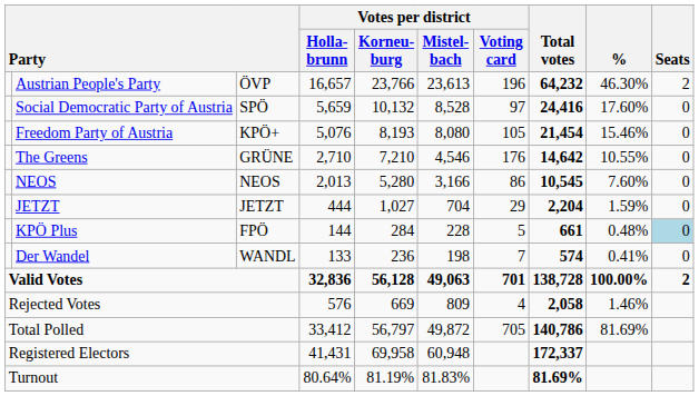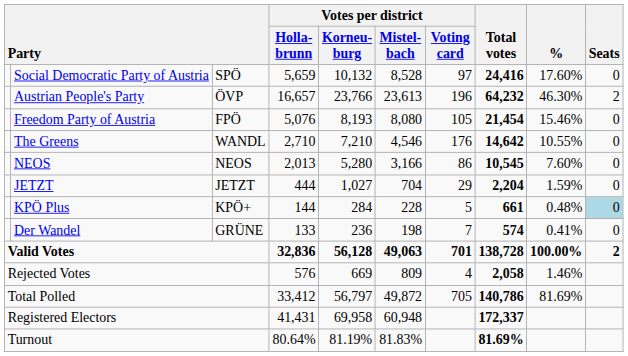 <table class="wikitable" border="1" style="text-align:right;">
 <tr>
 <th style="text-align:left;" valign=bottom rowspan=2 colspan=3>Party</th>
 <th colspan=4>Votes per district</th>
 <th align=center valign=bottom rowspan=2 width="50">Total<br>votes</th>
 <th align=center valign=bottom rowspan=2 width="50">%</th>
 <th align=center valign=bottom rowspan=2>Seats</th>
 </tr>
 <tr>
 <th align=center valign=bottom width="50"><a href='#'>Holla-<br>brunn</a></th>
 <th align=center valign=bottom width="50"><a href='#'>Korneu-<br>burg</a></th>
 <th align=center valign=bottom width="50"><a href='#'>Mistel-<br>bach</a></th>
 <th align=center valign=bottom width="50"><a href='#'>Voting<br>card</a></th>
 </tr>
 <tr>
 <td></td>
+<td align=left style="white-space: nowrap;"><a href='#'>Social Democratic Party of Austria</a></td>
+<td align=left>SPÖ</td>
+<td>5,659</td>
+<td>10,132</td>
+<td>8,528</td>
+<td>97</td>
+<td><strong>24,416</strong></td>
+<td>17.60%</td>
+<td>0</td>
+</tr>
+<tr>
+<td></td>
 <td align=left><a href='#'>Austrian People's Party</a></td>
 <td align=left>ÖVP</td>
 <td>16,657</td>
 <td>23,766</td>
 <td>23,613</td>
 <td>196</td>
 <td><strong>64,232</strong></td>
 <td>46.30%</td>
 <td>2</td>
 </tr>
 <tr>
 <td></td>
-<td align=left style="white-space: nowrap;"><a href='#'>Social Democratic Party of Austria</a></td>
-<td align=left>SPÖ</td>
-<td>5,659</td>
-<td>10,132</td>
-<td>8,528</td>
-<td>97</td>
-<td><strong>24,416</strong></td>
-<td>17.60%</td>
-<td>0</td>
-</tr>
-<tr>
-<td></td>
 <td align=left><a href='#'>Freedom Party of Austria</a></td>
-<td align=left>KPÖ+</td>
+<td align=left>FPÖ</td>
 <td>5,076</td>
 <td>8,193</td>
 <td>8,080</td>
 <td>105</td>
 <td><strong>21,454</strong></td>
 <td>15.46%</td>
 <td>0</td>
 </tr>
 <tr>
 <td></td>
 <td align=left><a href='#'>The Greens</a></td>
-<td align=left>GRÜNE</td>
+<td align=left>WANDL</td>
 <td>2,710</td>
 <td>7,210</td>
 <td>4,546</td>
 <td>176</td>
 <td><strong>14,642</strong></td>
 <td>10.55%</td>
 <td>0</td>
 </tr>
 <tr>
 <td></td>
 <td align=left><a href='#'>NEOS</a></td>
 <td align=left>NEOS</td>
 <td>2,013</td>
 <td>5,280</td>
 <td>3,166</td>
 <td>86</td>
 <td><strong>10,545</strong></td>
 <td>7.60%</td>
 <td>0</td>
 </tr>
 <tr>
 <td></td>
 <td align=left><a href='#'>JETZT</a></td>
 <td align=left>JETZT</td>
 <td>444</td>
 <td>1,027</td>
 <td>704</td>
 <td>29</td>
 <td><strong>2,204</strong></td>
 <td>1.59%</td>
 <td>0</td>
 </tr>
 <tr>
 <td></td>
 <td align=left><a href='#'>KPÖ Plus</a></td>
-<td align=left>FPÖ</td>
+<td align=left>KPÖ+</td>
 <td>144</td>
 <td>284</td>
 <td>228</td>
 <td>5</td>
 <td><strong>661</strong></td>
 <td>0.48%</td>
 <td style="background: lightblue;">0</td>
 </tr>
 <tr>
 <td></td>
 <td align=left><a href='#'>Der Wandel</a></td>
-<td align=left>WANDL</td>
+<td align=left>GRÜNE</td>
 <td>133</td>
 <td>236</td>
 <td>198</td>
 <td>7</td>
 <td><strong>574</strong></td>
 <td>0.41%</td>
 <td>0</td>
 </tr>
 <tr style="font-weight:bold">
 <td align=left colspan=3>Valid Votes</td>
 <td>32,836</td>
 <td>56,128</td>
 <td>49,063</td>
 <td>701</td>
 <td>138,728</td>
 <td>100.00%</td>
 <td>2</td>
 </tr>
 <tr>
 <td align=left colspan=3>Rejected Votes</td>
 <td>576</td>
 <td>669</td>
 <td>809</td>
 <td>4</td>
 <td><strong>2,058</strong></td>
 <td>1.46%</td>
 <td></td>
 </tr>
 <tr>
 <td align=left colspan=3>Total Polled</td>
 <td>33,412</td>
 <td>56,797</td>
 <td>49,872</td>
 <td>705</td>
 <td><strong>140,786</strong></td>
 <td>81.69%</td>
 <td></td>
 </tr>
 <tr>
 <td align=left colspan=3>Registered Electors</td>
 <td>41,431</td>
 <td>69,958</td>
 <td>60,948</td>
 <td></td>
 <td><strong>172,337</strong></td>
 <td></td>
 <td></td>
 </tr>
 <tr>
 <td align=left colspan=3>Turnout</td>
 <td>80.64%</td>
 <td>81.19%</td>
 <td>81.83%</td>
 <td></td>
 <td><strong>81.69%</strong></td>
 <td></td>
 <td></td>
 </tr>
 </table>
